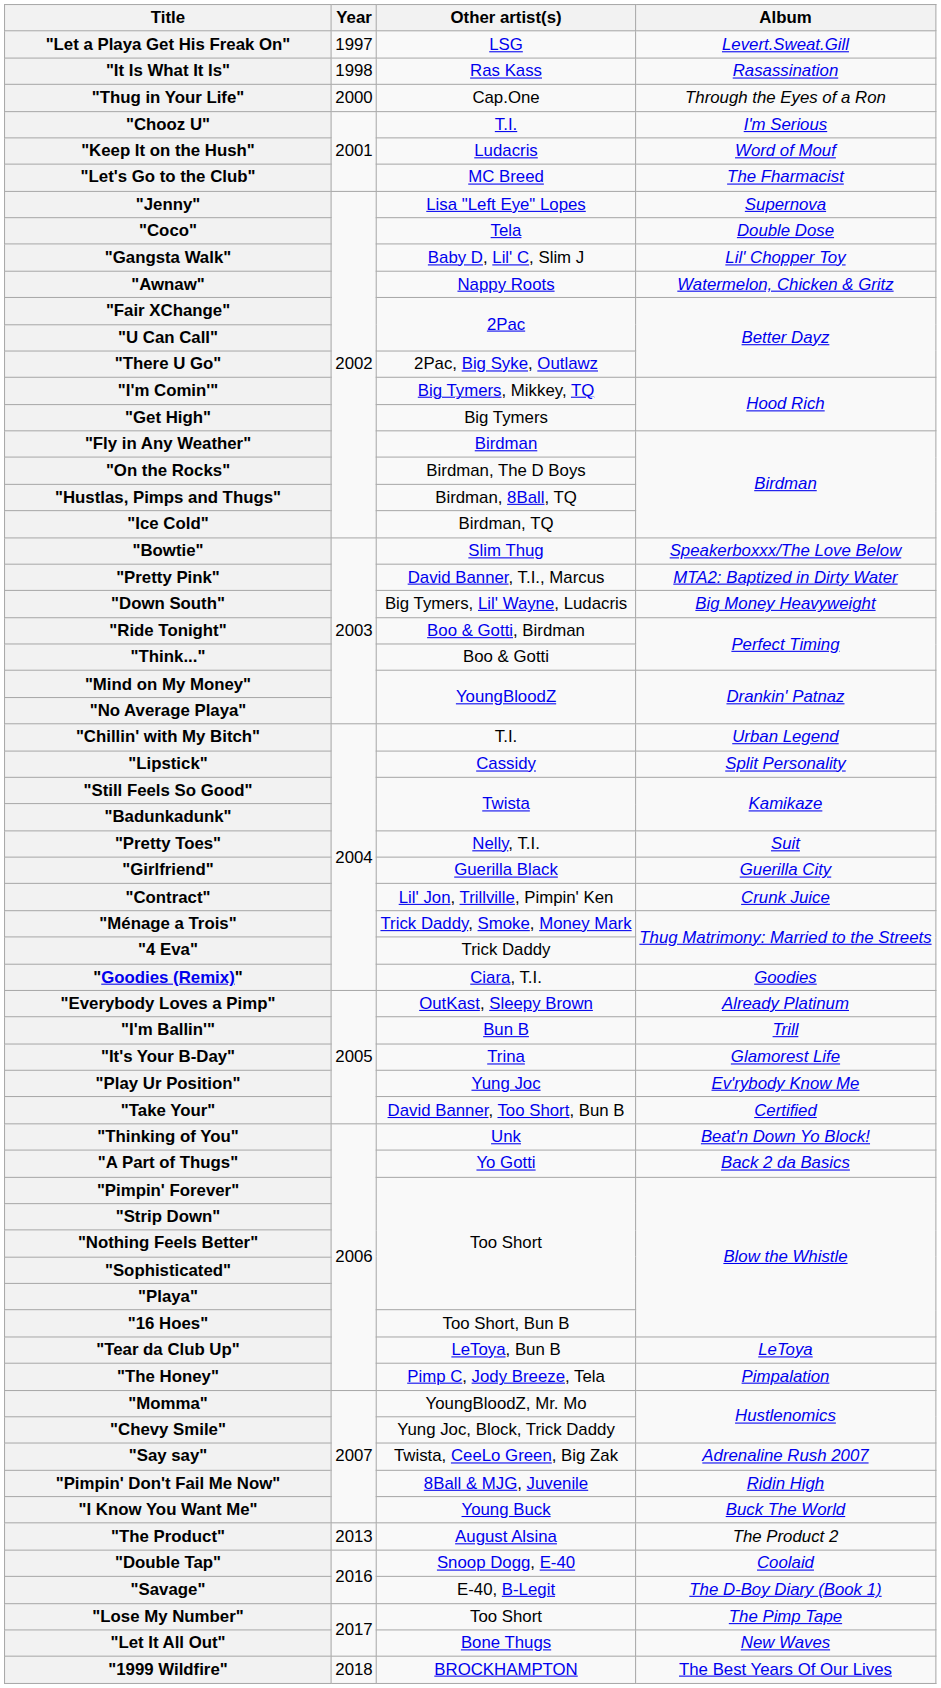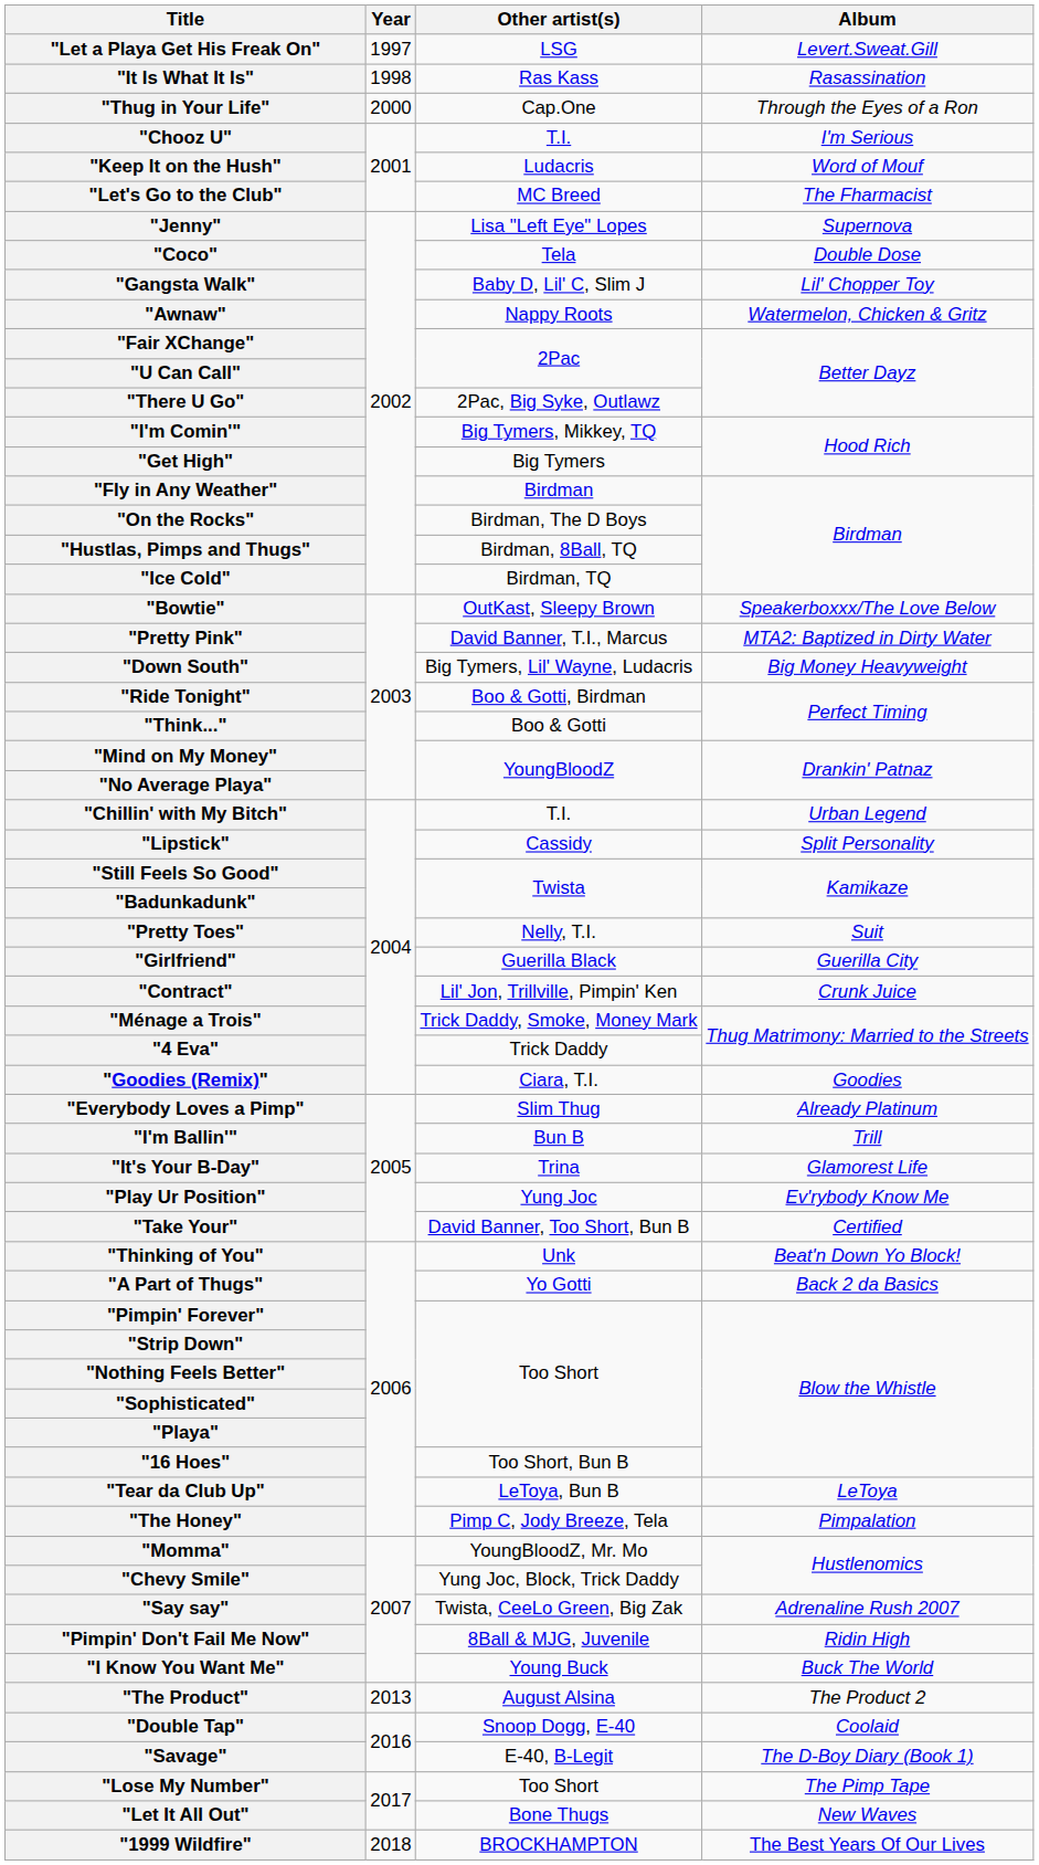 <table class="wikitable plainrowheaders" style="text-align:center;">
 <tr>
 <th scope="col" style="width:19em;">Title</th>
 <th scope="col">Year</th>
 <th scope="col">Other artist(s)</th>
 <th scope="col">Album</th>
 </tr>
 <tr>
 <th scope="row">"Let a Playa Get His Freak On"</th>
 <td>1997</td>
 <td><a href='#'>LSG</a></td>
 <td><em><a href='#'>Levert.Sweat.Gill</a></em></td>
 </tr>
 <tr>
 <th scope="row">"It Is What It Is"</th>
 <td>1998</td>
 <td><a href='#'>Ras Kass</a></td>
 <td><em><a href='#'>Rasassination</a></em></td>
 </tr>
 <tr>
 <th scope="row">"Thug in Your Life"</th>
 <td>2000</td>
 <td>Cap.One</td>
 <td><em>Through the Eyes of a Ron</em></td>
 </tr>
 <tr>
 <th scope="row">"Chooz U"</th>
 <td rowspan="3">2001</td>
 <td><a href='#'>T.I.</a></td>
 <td><em><a href='#'>I'm Serious</a></em></td>
 </tr>
 <tr>
 <th scope="row">"Keep It on the Hush"</th>
 <td><a href='#'>Ludacris</a></td>
 <td><em><a href='#'>Word of Mouf</a></em></td>
 </tr>
 <tr>
 <th scope="row">"Let's Go to the Club"</th>
 <td><a href='#'>MC Breed</a></td>
 <td><em><a href='#'>The Fharmacist</a></em></td>
 </tr>
 <tr>
 <th scope="row">"Jenny"</th>
 <td rowspan="13">2002</td>
 <td><a href='#'>Lisa "Left Eye" Lopes</a></td>
 <td><em><a href='#'>Supernova</a></em></td>
 </tr>
 <tr>
 <th scope="row">"Coco"</th>
 <td><a href='#'>Tela</a></td>
 <td><em><a href='#'>Double Dose</a></em></td>
 </tr>
 <tr>
 <th scope="row">"Gangsta Walk"</th>
 <td><a href='#'>Baby D</a>, <a href='#'>Lil' C</a>, Slim J</td>
 <td><em><a href='#'>Lil' Chopper Toy</a></em></td>
 </tr>
 <tr>
 <th scope="row">"Awnaw"</th>
 <td><a href='#'>Nappy Roots</a></td>
 <td><em><a href='#'>Watermelon, Chicken & Gritz</a></em></td>
 </tr>
 <tr>
 <th scope="row">"Fair XChange"</th>
 <td rowspan="2"><a href='#'>2Pac</a></td>
 <td rowspan="3"><em><a href='#'>Better Dayz</a></em></td>
 </tr>
 <tr>
 <th scope="row">"U Can Call"</th>
 </tr>
 <tr>
 <th scope="row">"There U Go"</th>
 <td>2Pac, <a href='#'>Big Syke</a>, <a href='#'>Outlawz</a></td>
 </tr>
 <tr>
 <th scope="row">"I'm Comin'"</th>
 <td><a href='#'>Big Tymers</a>, Mikkey, <a href='#'>TQ</a></td>
 <td rowspan="2"><em><a href='#'>Hood Rich</a></em></td>
 </tr>
 <tr>
 <th scope="row">"Get High"</th>
 <td>Big Tymers</td>
 </tr>
 <tr>
 <th scope="row">"Fly in Any Weather"</th>
 <td><a href='#'>Birdman</a></td>
 <td rowspan="4"><em><a href='#'>Birdman</a></em></td>
 </tr>
 <tr>
 <th scope="row">"On the Rocks"</th>
 <td>Birdman, The D Boys</td>
 </tr>
 <tr>
 <th scope="row">"Hustlas, Pimps and Thugs"</th>
 <td>Birdman, <a href='#'>8Ball</a>, TQ</td>
 </tr>
 <tr>
 <th scope="row">"Ice Cold"</th>
 <td>Birdman, TQ</td>
 </tr>
 <tr>
 <th scope="row">"Bowtie"</th>
 <td rowspan="7">2003</td>
-<td><a href='#'>Slim Thug</a></td>
+<td><a href='#'>OutKast</a>, <a href='#'>Sleepy Brown</a></td>
 <td><em><a href='#'>Speakerboxxx/The Love Below</a></em></td>
 </tr>
 <tr>
 <th scope="row">"Pretty Pink"</th>
 <td><a href='#'>David Banner</a>, T.I., Marcus</td>
 <td><em><a href='#'>MTA2: Baptized in Dirty Water</a></em></td>
 </tr>
 <tr>
 <th scope="row">"Down South"</th>
 <td>Big Tymers, <a href='#'>Lil' Wayne</a>, Ludacris</td>
 <td><em><a href='#'>Big Money Heavyweight</a></em></td>
 </tr>
 <tr>
 <th scope="row">"Ride Tonight"</th>
 <td><a href='#'>Boo & Gotti</a>, Birdman</td>
 <td rowspan="2"><em><a href='#'>Perfect Timing</a></em></td>
 </tr>
 <tr>
 <th scope="row">"Think..."</th>
 <td>Boo & Gotti</td>
 </tr>
 <tr>
 <th scope="row">"Mind on My Money"</th>
 <td rowspan="2"><a href='#'>YoungBloodZ</a></td>
 <td rowspan="2"><em><a href='#'>Drankin' Patnaz</a></em></td>
 </tr>
 <tr>
 <th scope="row">"No Average Playa"</th>
 </tr>
 <tr>
 <th scope="row">"Chillin' with My Bitch"</th>
 <td rowspan="10">2004</td>
 <td>T.I.</td>
 <td><em><a href='#'>Urban Legend</a></em></td>
 </tr>
 <tr>
 <th scope="row">"Lipstick"</th>
 <td><a href='#'>Cassidy</a></td>
 <td><em><a href='#'>Split Personality</a></em></td>
 </tr>
 <tr>
 <th scope="row">"Still Feels So Good"</th>
 <td rowspan="2"><a href='#'>Twista</a></td>
 <td rowspan="2"><em><a href='#'>Kamikaze</a></em></td>
 </tr>
 <tr>
 <th scope="row">"Badunkadunk"</th>
 </tr>
 <tr>
 <th scope="row">"Pretty Toes"</th>
 <td><a href='#'>Nelly</a>, T.I.</td>
 <td><em><a href='#'>Suit</a></em></td>
 </tr>
 <tr>
 <th scope="row">"Girlfriend"</th>
 <td><a href='#'>Guerilla Black</a></td>
 <td><em><a href='#'>Guerilla City</a></em></td>
 </tr>
 <tr>
 <th scope="row">"Contract"</th>
 <td><a href='#'>Lil' Jon</a>, <a href='#'>Trillville</a>, Pimpin' Ken</td>
 <td><em><a href='#'>Crunk Juice</a></em></td>
 </tr>
 <tr>
 <th scope="row">"Ménage a Trois"</th>
 <td><a href='#'>Trick Daddy</a>, <a href='#'>Smoke</a>, <a href='#'>Money Mark</a></td>
 <td rowspan="2"><em><a href='#'>Thug Matrimony: Married to the Streets</a></em></td>
 </tr>
 <tr>
 <th scope="row">"4 Eva"</th>
 <td>Trick Daddy</td>
 </tr>
 <tr>
 <th scope="row">"<a href='#'>Goodies (Remix)</a>"</th>
 <td><a href='#'>Ciara</a>, T.I.</td>
 <td><em><a href='#'>Goodies</a></em></td>
 </tr>
 <tr>
 <th scope="row">"Everybody Loves a Pimp"</th>
 <td rowspan="5">2005</td>
-<td><a href='#'>OutKast</a>, <a href='#'>Sleepy Brown</a></td>
+<td><a href='#'>Slim Thug</a></td>
 <td><em><a href='#'>Already Platinum</a></em></td>
 </tr>
 <tr>
 <th scope="row">"I'm Ballin'"</th>
 <td><a href='#'>Bun B</a></td>
 <td><em><a href='#'>Trill</a></em></td>
 </tr>
 <tr>
 <th scope="row">"It's Your B-Day"</th>
 <td><a href='#'>Trina</a></td>
 <td><em><a href='#'>Glamorest Life</a></em></td>
 </tr>
 <tr>
 <th scope="row">"Play Ur Position"</th>
 <td><a href='#'>Yung Joc</a></td>
 <td><em><a href='#'>Ev'rybody Know Me</a></em></td>
 </tr>
 <tr>
 <th scope="row">"Take Your"</th>
 <td><a href='#'>David Banner</a>, <a href='#'>Too Short</a>, Bun B</td>
 <td><em><a href='#'>Certified</a></em></td>
 </tr>
 <tr>
 <th scope="row">"Thinking of You"</th>
 <td rowspan="10">2006</td>
 <td><a href='#'>Unk</a></td>
 <td><em><a href='#'>Beat'n Down Yo Block!</a></em></td>
 </tr>
 <tr>
 <th scope="row">"A Part of Thugs"</th>
 <td><a href='#'>Yo Gotti</a></td>
 <td><em><a href='#'>Back 2 da Basics</a></em></td>
 </tr>
 <tr>
 <th scope="row">"Pimpin' Forever"</th>
 <td rowspan="5">Too Short</td>
 <td rowspan="6"><em><a href='#'>Blow the Whistle</a></em></td>
 </tr>
 <tr>
 <th scope="row">"Strip Down"</th>
 </tr>
 <tr>
 <th scope="row">"Nothing Feels Better"</th>
 </tr>
 <tr>
 <th scope="row">"Sophisticated"</th>
 </tr>
 <tr>
 <th scope="row">"Playa"</th>
 </tr>
 <tr>
 <th scope="row">"16 Hoes"</th>
 <td>Too Short, Bun B</td>
 </tr>
 <tr>
 <th scope="row">"Tear da Club Up"</th>
 <td><a href='#'>LeToya</a>, Bun B</td>
 <td><em><a href='#'>LeToya</a></em></td>
 </tr>
 <tr>
 <th scope="row">"The Honey"</th>
 <td><a href='#'>Pimp C</a>, <a href='#'>Jody Breeze</a>, Tela</td>
 <td><em><a href='#'>Pimpalation</a></em></td>
 </tr>
 <tr>
 <th scope="row">"Momma"</th>
 <td rowspan="5">2007</td>
 <td>YoungBloodZ, Mr. Mo</td>
 <td rowspan="2"><em><a href='#'>Hustlenomics</a></em></td>
 </tr>
 <tr>
 <th scope="row">"Chevy Smile"</th>
 <td>Yung Joc, Block, Trick Daddy</td>
 </tr>
 <tr>
 <th scope="row">"Say say"</th>
 <td>Twista, <a href='#'>CeeLo Green</a>, Big Zak</td>
 <td><em><a href='#'>Adrenaline Rush 2007</a></em></td>
 </tr>
 <tr>
 <th scope="row">"Pimpin' Don't Fail Me Now"</th>
 <td><a href='#'>8Ball & MJG</a>, <a href='#'>Juvenile</a></td>
 <td><em><a href='#'>Ridin High</a></em></td>
 </tr>
 <tr>
 <th scope="row">"I Know You Want Me"</th>
 <td><a href='#'>Young Buck</a></td>
 <td><em><a href='#'>Buck The World</a></em></td>
 </tr>
 <tr>
 <th scope="row">"The Product"</th>
 <td>2013</td>
 <td><a href='#'>August Alsina</a></td>
 <td><em>The Product 2</em></td>
 </tr>
 <tr>
 <th scope="row">"Double Tap"</th>
 <td rowspan="2">2016</td>
 <td><a href='#'>Snoop Dogg</a>, <a href='#'>E-40</a></td>
 <td><em><a href='#'>Coolaid</a></em></td>
 </tr>
 <tr>
 <th scope="row">"Savage"</th>
 <td>E-40, <a href='#'>B-Legit</a></td>
 <td><em><a href='#'>The D-Boy Diary (Book 1)</a></em></td>
 </tr>
 <tr>
 <th scope="row">"Lose My Number"</th>
 <td rowspan="2">2017</td>
 <td>Too Short</td>
 <td><em><a href='#'>The Pimp Tape</a></em></td>
 </tr>
 <tr>
 <th scope="row">"Let It All Out"</th>
 <td><a href='#'>Bone Thugs</a></td>
 <td><em><a href='#'>New Waves</a></em></td>
 </tr>
 <tr>
 <th scope="row">"1999 Wildfire"</th>
 <td rowspan="2">2018</td>
 <td><a href='#'>BROCKHAMPTON</a></td>
 <td><a href='#'>The Best Years Of Our Lives</a></td>
 </tr>
 </table>
